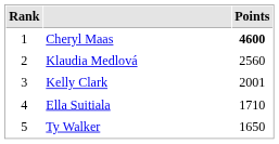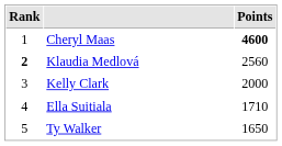 <table cellspacing="1" cellpadding="3" style="border:1px solid #aaa; font-size:90%;">
 <tr style="background:#e4e4e4;">
 <th style="border-bottom:1px solid #aaa; width:10px;">Rank</th>
 <th style="border-bottom:1px solid #aaa; width:200px;"></th>
 <th style="border-bottom:1px solid #aaa; width:20px;">Points</th>
 </tr>
 <tr>
 <td align=center>1</td>
 <td> <a href='#'>Cheryl Maas</a></td>
 <td align=center><strong>4600</strong></td>
 </tr>
 <tr>
-<td align=center>2</td>
+<td align=center><strong>2</strong></td>
 <td> <a href='#'>Klaudia Medlová</a></td>
 <td align=center>2560</td>
 </tr>
 <tr>
 <td align=center>3</td>
 <td> <a href='#'>Kelly Clark</a></td>
-<td align=center>2001</td>
+<td align=center>2000</td>
 </tr>
 <tr>
 <td align=center>4</td>
 <td> <a href='#'>Ella Suitiala</a></td>
 <td align=center>1710</td>
 </tr>
 <tr>
 <td align=center>5</td>
 <td> <a href='#'>Ty Walker</a></td>
 <td align=center>1650</td>
 </tr>
 </table>
